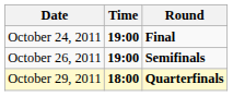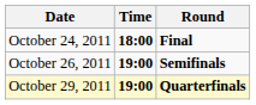 <table class="wikitable">
 <tr>
 <th>Date</th>
 <th>Time</th>
 <th>Round</th>
 </tr>
 <tr>
 <td>October 24, 2011</td>
-<td><strong>19:00</strong></td>
+<td><strong>18:00</strong></td>
 <td><strong>Final</strong></td>
 </tr>
 <tr>
 <td>October 26, 2011</td>
 <td><strong>19:00</strong></td>
 <td><strong>Semifinals</strong></td>
 </tr>
 <tr style=background:lemonchiffon>
 <td>October 29, 2011</td>
-<td><strong>18:00</strong></td>
+<td><strong>19:00</strong></td>
 <td><strong>Quarterfinals</strong></td>
 </tr>
 </table>
